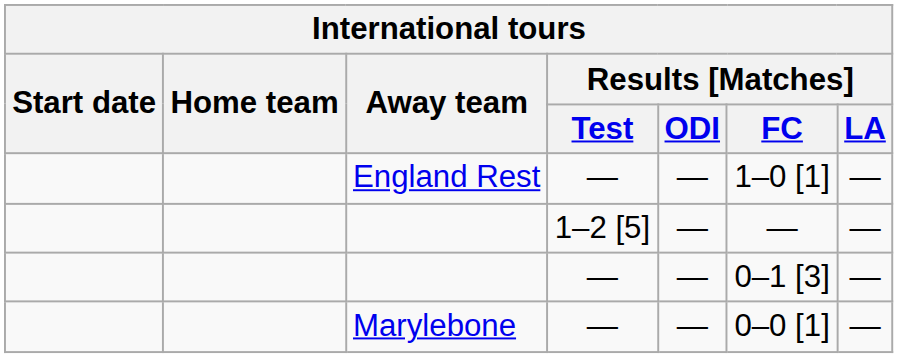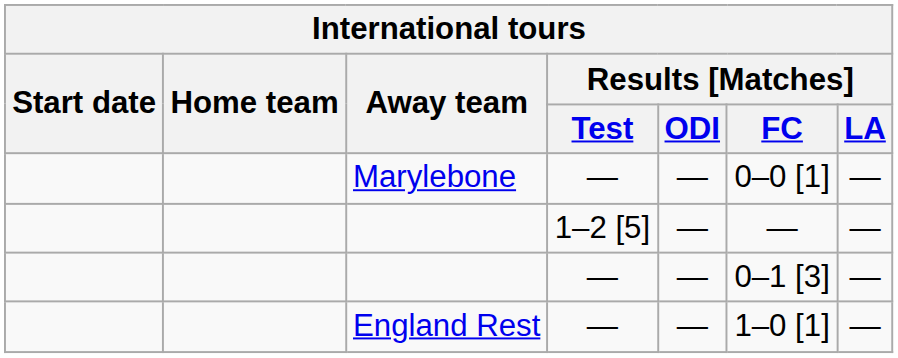 <table class="wikitable">
 <tr>
 <th colspan="7">International tours</th>
 </tr>
 <tr>
 <th rowspan="2">Start date</th>
 <th rowspan="2">Home team</th>
 <th rowspan="2">Away team</th>
 <th colspan="4">Results [Matches]</th>
 </tr>
 <tr>
 <th><a href='#'>Test</a></th>
 <th><a href='#'>ODI</a></th>
 <th><a href='#'>FC</a></th>
 <th><a href='#'>LA</a></th>
 </tr>
 <tr>
 <td><a href='#'></a></td>
 <td></td>
-<td><a href='#'>England Rest</a></td>
+<td><a href='#'>Marylebone</a></td>
 <td ; style="text-align:center">—</td>
 <td ; style="text-align:center">—</td>
-<td>1–0 [1]</td>
+<td>0–0 [1]</td>
 <td ; style="text-align:center">—</td>
 </tr>
 <tr>
 <td><a href='#'></a></td>
 <td></td>
 <td></td>
 <td>1–2 [5]</td>
 <td ; style="text-align:center">—</td>
 <td ; style="text-align:center">—</td>
 <td ; style="text-align:center">—</td>
 </tr>
 <tr>
 <td><a href='#'></a></td>
 <td></td>
 <td></td>
 <td ; style="text-align:center">—</td>
 <td ; style="text-align:center">—</td>
 <td>0–1 [3]</td>
 <td ; style="text-align:center">—</td>
 </tr>
 <tr>
 <td><a href='#'></a></td>
 <td></td>
-<td><a href='#'>Marylebone</a></td>
+<td><a href='#'>England Rest</a></td>
 <td ; style="text-align:center">—</td>
 <td ; style="text-align:center">—</td>
-<td>0–0 [1]</td>
+<td>1–0 [1]</td>
 <td ; style="text-align:center">—</td>
 </tr>
 </table>
